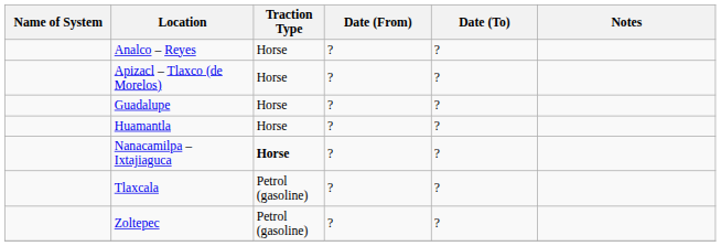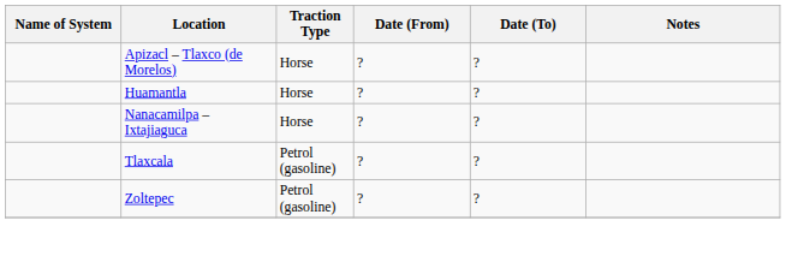 <table class="wikitable" width=100%>
 <tr>
 <th width=15%>Name of System</th>
 <th width=20%>Location</th>
 <th width=10%>Traction<br>Type</th>
 <th width=15%>Date (From)</th>
 <th width=15%>Date (To)</th>
 <th width=25%>Notes</th>
 </tr>
 <tr>
 <td> </td>
-<td><a href='#'>Analco</a> – <a href='#'>Reyes</a></td>
-<td>Horse</td>
-<td>?</td>
-<td>?</td>
-<td> </td>
-</tr>
-<tr>
-<td> </td>
 <td><a href='#'>Apizacl</a> – <a href='#'>Tlaxco (de Morelos)</a></td>
-<td>Horse</td>
-<td>?</td>
-<td>?</td>
-<td> </td>
-</tr>
-<tr>
-<td> </td>
-<td><a href='#'>Guadalupe</a></td>
 <td>Horse</td>
 <td>?</td>
 <td>?</td>
 <td> </td>
 </tr>
 <tr>
 <td> </td>
 <td><a href='#'>Huamantla</a></td>
 <td>Horse</td>
 <td>?</td>
 <td>?</td>
 <td> </td>
 </tr>
 <tr>
 <td> </td>
 <td><a href='#'>Nanacamilpa</a> – <a href='#'>Ixtajiaguca</a></td>
-<td><strong>Horse</strong></td>
+<td>Horse</td>
 <td>?</td>
 <td>?</td>
 <td> </td>
 </tr>
 <tr>
 <td> </td>
 <td><a href='#'>Tlaxcala</a></td>
 <td>Petrol (gasoline)</td>
 <td>?</td>
 <td>?</td>
 <td> </td>
 </tr>
 <tr>
 <td> </td>
 <td><a href='#'>Zoltepec</a></td>
 <td>Petrol (gasoline)</td>
 <td>?</td>
 <td>?</td>
 <td> </td>
 </tr>
 <tr>
 </tr>
 </table>
